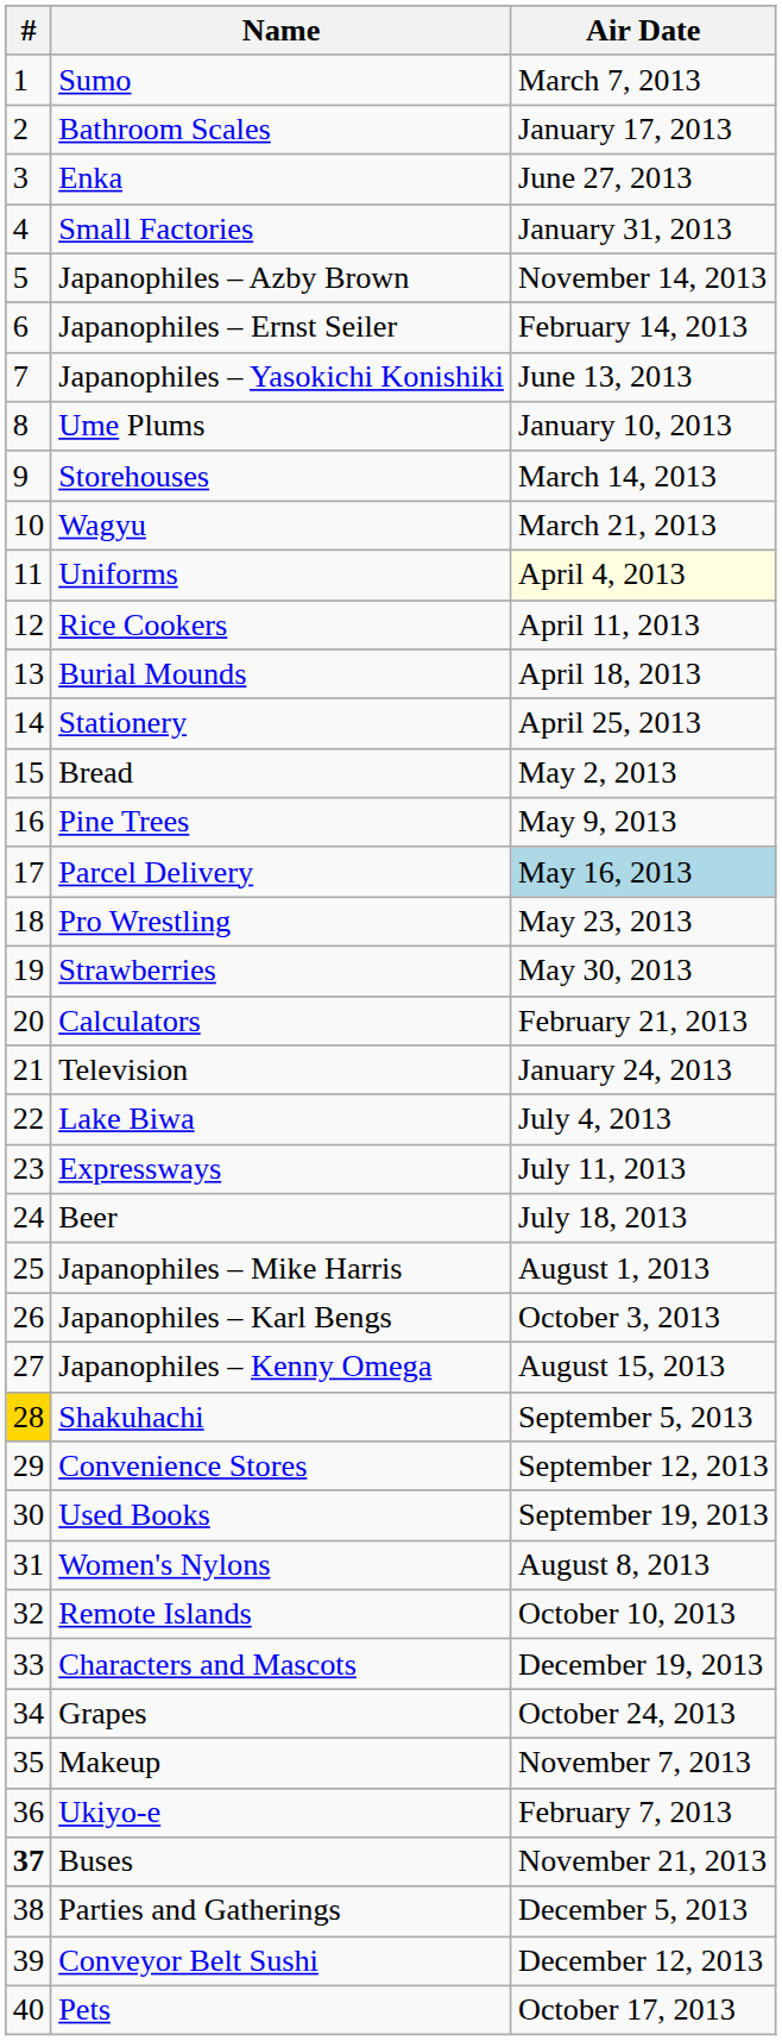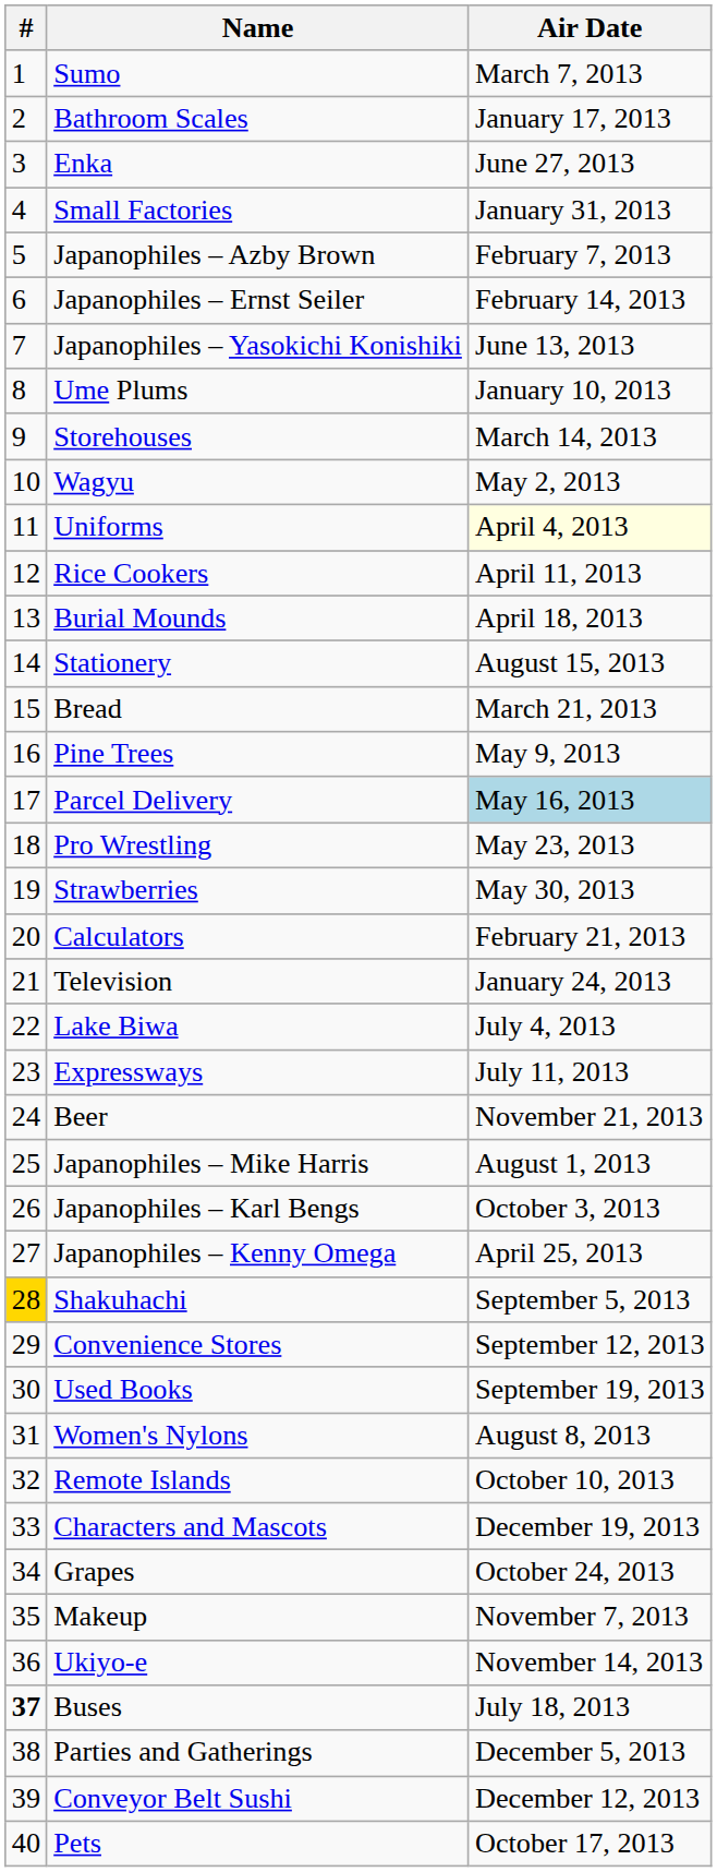 <table class="wikitable sortable">
 <tr>
 <th>#</th>
 <th>Name</th>
 <th>Air Date</th>
 </tr>
 <tr>
 <td>1</td>
 <td><a href='#'>Sumo</a></td>
 <td>March 7, 2013</td>
 </tr>
 <tr>
 <td>2</td>
 <td><a href='#'>Bathroom Scales</a></td>
 <td>January 17, 2013</td>
 </tr>
 <tr>
 <td>3</td>
 <td><a href='#'>Enka</a></td>
 <td>June 27, 2013</td>
 </tr>
 <tr>
 <td>4</td>
 <td><a href='#'>Small Factories</a></td>
 <td>January 31, 2013</td>
 </tr>
 <tr>
 <td>5</td>
 <td>Japanophiles – Azby Brown</td>
-<td>November 14, 2013</td>
+<td>February 7, 2013</td>
 </tr>
 <tr>
 <td>6</td>
 <td>Japanophiles – Ernst Seiler</td>
 <td>February 14, 2013</td>
 </tr>
 <tr>
 <td>7</td>
 <td>Japanophiles – <a href='#'>Yasokichi Konishiki</a></td>
 <td>June 13, 2013</td>
 </tr>
 <tr>
 <td>8</td>
 <td><a href='#'>Ume</a> Plums</td>
 <td>January 10, 2013</td>
 </tr>
 <tr>
 <td>9</td>
 <td><a href='#'>Storehouses</a></td>
 <td>March 14, 2013</td>
 </tr>
 <tr>
 <td>10</td>
 <td><a href='#'>Wagyu</a></td>
-<td>March 21, 2013</td>
+<td>May 2, 2013</td>
 </tr>
 <tr>
 <td>11</td>
 <td><a href='#'>Uniforms</a></td>
 <td style="background: lightyellow;">April 4, 2013</td>
 </tr>
 <tr>
 <td>12</td>
 <td><a href='#'>Rice Cookers</a></td>
 <td>April 11, 2013</td>
 </tr>
 <tr>
 <td>13</td>
 <td><a href='#'>Burial Mounds</a></td>
 <td>April 18, 2013</td>
 </tr>
 <tr>
 <td>14</td>
 <td><a href='#'>Stationery</a></td>
-<td>April 25, 2013</td>
+<td>August 15, 2013</td>
 </tr>
 <tr>
 <td>15</td>
 <td>Bread</td>
-<td>May 2, 2013</td>
+<td>March 21, 2013</td>
 </tr>
 <tr>
 <td>16</td>
 <td><a href='#'>Pine Trees</a></td>
 <td>May 9, 2013</td>
 </tr>
 <tr>
 <td>17</td>
 <td><a href='#'>Parcel Delivery</a></td>
 <td style="background: lightblue;">May 16, 2013</td>
 </tr>
 <tr>
 <td>18</td>
 <td><a href='#'>Pro Wrestling</a></td>
 <td>May 23, 2013</td>
 </tr>
 <tr>
 <td>19</td>
 <td><a href='#'>Strawberries</a></td>
 <td>May 30, 2013</td>
 </tr>
 <tr>
 <td>20</td>
 <td><a href='#'>Calculators</a></td>
 <td>February 21, 2013</td>
 </tr>
 <tr>
 <td>21</td>
 <td>Television</td>
 <td>January 24, 2013</td>
 </tr>
 <tr>
 <td>22</td>
 <td><a href='#'>Lake Biwa</a></td>
 <td>July 4, 2013</td>
 </tr>
 <tr>
 <td>23</td>
 <td><a href='#'>Expressways</a></td>
 <td>July 11, 2013</td>
 </tr>
 <tr>
 <td>24</td>
 <td>Beer</td>
-<td>July 18, 2013</td>
+<td>November 21, 2013</td>
 </tr>
 <tr>
 <td>25</td>
 <td>Japanophiles – Mike Harris</td>
 <td>August 1, 2013</td>
 </tr>
 <tr>
 <td>26</td>
 <td>Japanophiles – Karl Bengs</td>
 <td>October 3, 2013</td>
 </tr>
 <tr>
 <td>27</td>
 <td>Japanophiles – <a href='#'>Kenny Omega</a></td>
-<td>August 15, 2013</td>
+<td>April 25, 2013</td>
 </tr>
 <tr>
 <td style="background: gold;">28</td>
 <td><a href='#'>Shakuhachi</a></td>
 <td>September 5, 2013</td>
 </tr>
 <tr>
 <td>29</td>
 <td><a href='#'>Convenience Stores</a></td>
 <td>September 12, 2013</td>
 </tr>
 <tr>
 <td>30</td>
 <td><a href='#'>Used Books</a></td>
 <td>September 19, 2013</td>
 </tr>
 <tr>
 <td>31</td>
 <td><a href='#'>Women's Nylons</a></td>
 <td>August 8, 2013</td>
 </tr>
 <tr>
 <td>32</td>
 <td><a href='#'>Remote Islands</a></td>
 <td>October 10, 2013</td>
 </tr>
 <tr>
 <td>33</td>
 <td><a href='#'>Characters and Mascots</a></td>
 <td>December 19, 2013</td>
 </tr>
 <tr>
 <td>34</td>
 <td>Grapes</td>
 <td>October 24, 2013</td>
 </tr>
 <tr>
 <td>35</td>
 <td>Makeup</td>
 <td>November 7, 2013</td>
 </tr>
 <tr>
 <td>36</td>
 <td><a href='#'>Ukiyo-e</a></td>
-<td>February 7, 2013</td>
+<td>November 14, 2013</td>
 </tr>
 <tr>
 <td><strong>37</strong></td>
 <td>Buses</td>
-<td>November 21, 2013</td>
+<td>July 18, 2013</td>
 </tr>
 <tr>
 <td>38</td>
 <td>Parties and Gatherings</td>
 <td>December 5, 2013</td>
 </tr>
 <tr>
 <td>39</td>
 <td><a href='#'>Conveyor Belt Sushi</a></td>
 <td>December 12, 2013</td>
 </tr>
 <tr>
 <td>40</td>
 <td><a href='#'>Pets</a></td>
 <td>October 17, 2013</td>
 </tr>
 </table>
